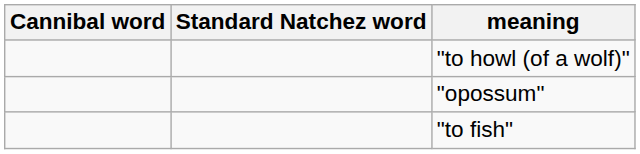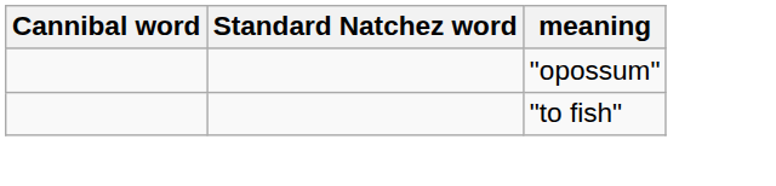 <table class="wikitable floatright">
 <tr>
 <th>Cannibal word</th>
 <th>Standard Natchez word</th>
 <th>meaning</th>
-</tr>
-<tr>
-<td><em></em></td>
-<td><em></em></td>
-<td>"to howl (of a wolf)"</td>
 </tr>
 <tr>
 <td><em></em></td>
 <td><em></em></td>
 <td>"opossum"</td>
 </tr>
 <tr>
 <td><em></em></td>
 <td><em></em></td>
 <td>"to fish"</td>
 </tr>
 </table>
